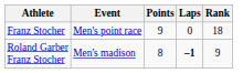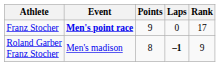 <table class="wikitable" style="font-size:90%">
 <tr>
 <th>Athlete</th>
 <th>Event</th>
 <th>Points</th>
 <th>Laps</th>
 <th>Rank</th>
 </tr>
 <tr align=center>
 <td align=left><a href='#'>Franz Stocher</a></td>
-<td align=left><a href='#'>Men's point race</a></td>
+<td align=left><strong><a href='#'>Men's point race</a></strong></td>
 <td>9</td>
 <td>0</td>
-<td>18</td>
+<td>17</td>
 </tr>
 <tr align=center>
 <td align=left><a href='#'>Roland Garber</a><br><a href='#'>Franz Stocher</a></td>
 <td align=left><a href='#'>Men's madison</a></td>
 <td>8</td>
 <td><strong>–1</strong></td>
 <td>9</td>
 </tr>
 </table>
